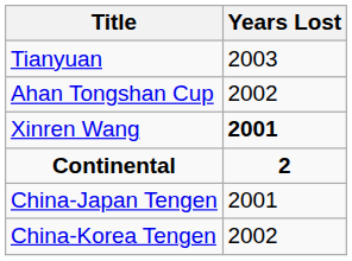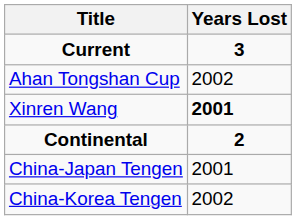 <table class="wikitable">
 <tr>
 <th>Title</th>
 <th>Years Lost</th>
 </tr>
 <tr>
-<td> <a href='#'>Tianyuan</a></td>
-<td>2003</td>
+<td align="center"><strong>Current</strong></td>
+<td align="center"><strong>3</strong></td>
 </tr>
 <tr>
 <td> <a href='#'>Ahan Tongshan Cup</a></td>
 <td>2002</td>
 </tr>
 <tr>
 <td> <a href='#'>Xinren Wang</a></td>
 <td><strong>2001</strong></td>
 </tr>
 <tr>
 <td align="center"><strong>Continental</strong></td>
 <td align="center"><strong>2</strong></td>
 </tr>
 <tr>
 <td>  <a href='#'>China-Japan Tengen</a></td>
 <td>2001</td>
 </tr>
 <tr>
 <td>  <a href='#'>China-Korea Tengen</a></td>
 <td>2002</td>
 </tr>
 </table>
